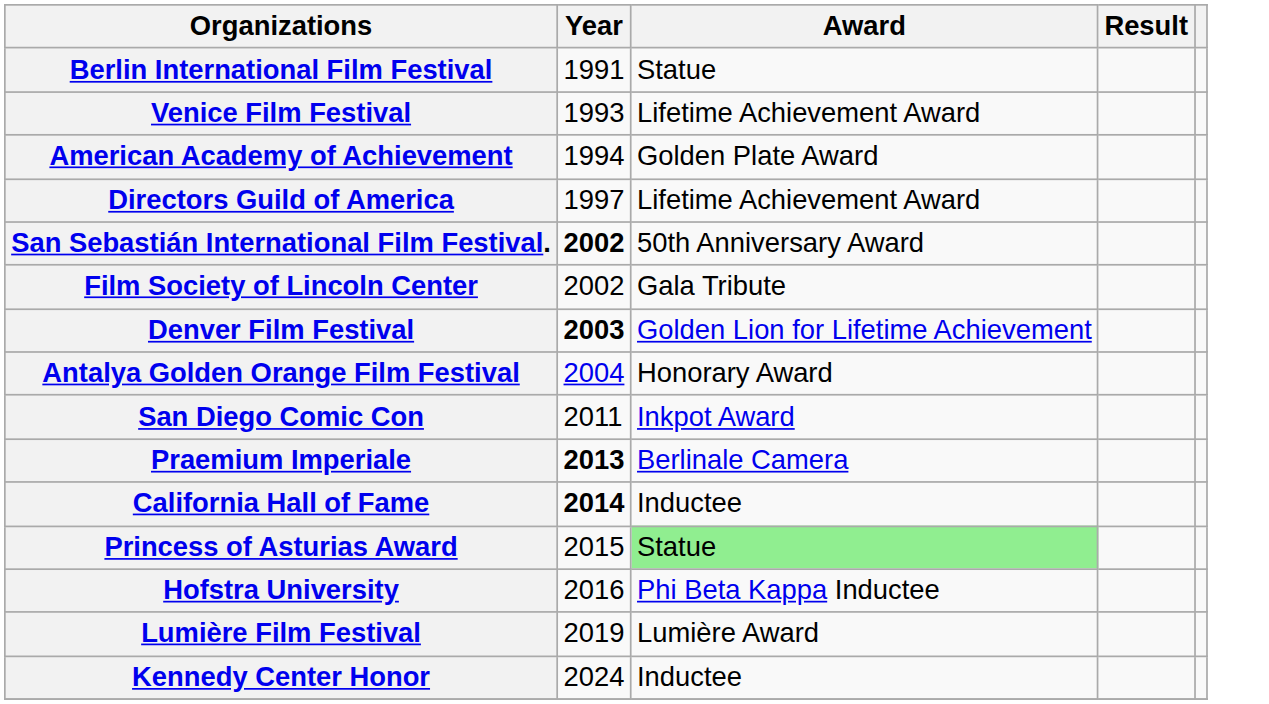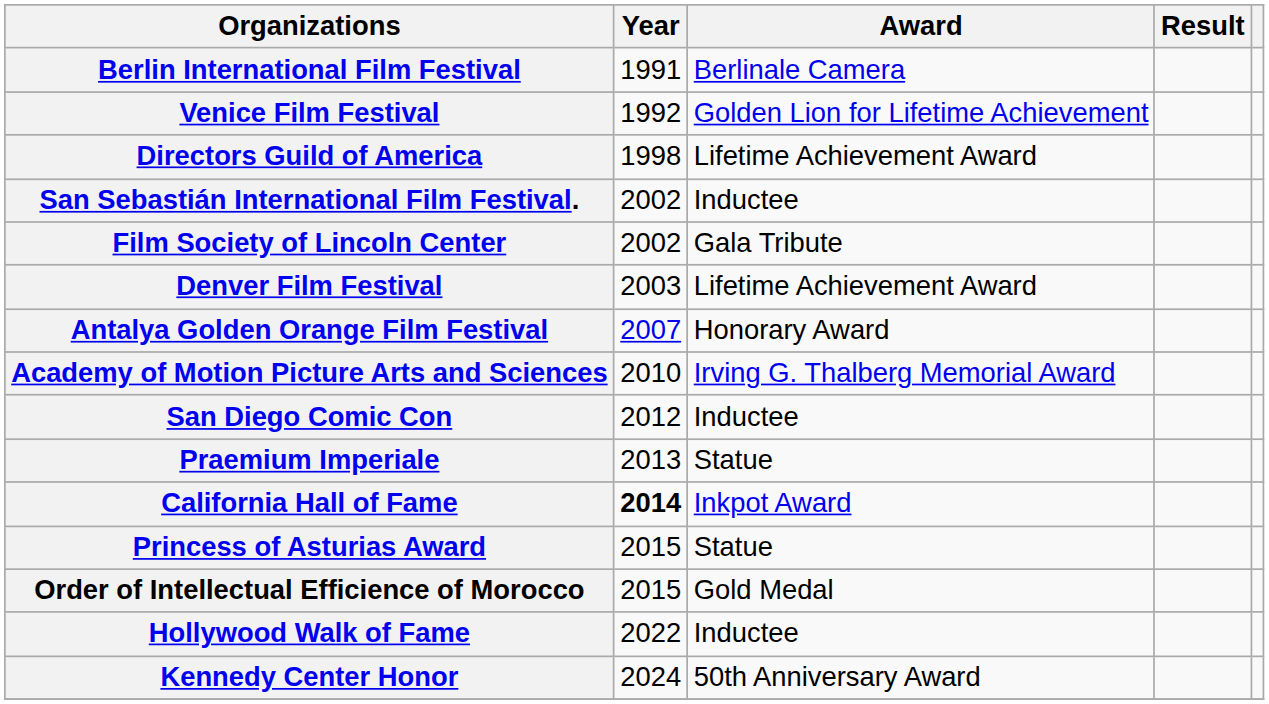 <table class= "wikitable plainrowheaders sortable">
 <tr>
 <th>Organizations</th>
 <th scope="col">Year</th>
 <th scope="col">Award</th>
 <th scope="col">Result</th>
 <th scope="col" class="unsortable"></th>
 </tr>
 <tr>
 <th scope="row" rowspan="1"><a href='#'>Berlin International Film Festival</a></th>
 <td>1991</td>
-<td>Statue</td>
+<td><a href='#'>Berlinale Camera</a></td>
 <td></td>
 <td></td>
 </tr>
 <tr>
 <th scope="row" rowspan="1"><a href='#'>Venice Film Festival</a></th>
-<td>1993</td>
-<td>Lifetime Achievement Award</td>
-<td></td>
-<td></td>
-</tr>
-<tr>
-<th scope="row" rowspan="1"><a href='#'>American Academy of Achievement</a></th>
-<td>1994</td>
-<td>Golden Plate Award</td>
+<td>1992</td>
+<td><a href='#'>Golden Lion for Lifetime Achievement</a></td>
 <td></td>
 <td></td>
 </tr>
 <tr>
 <th scope="row" rowspan="1"><a href='#'>Directors Guild of America</a></th>
-<td>1997</td>
+<td>1998</td>
 <td>Lifetime Achievement Award</td>
 <td></td>
 <td></td>
 </tr>
 <tr>
 <th scope="row" rowspan="1"><a href='#'>San Sebastián International Film Festival</a>.</th>
-<td><strong>2002</strong></td>
-<td>50th Anniversary Award</td>
+<td>2002</td>
+<td>Inductee</td>
 <td></td>
 <td></td>
 </tr>
 <tr>
 <th scope="row" rowspan="1"><a href='#'>Film Society of Lincoln Center</a></th>
 <td>2002</td>
 <td>Gala Tribute</td>
 <td></td>
 <td></td>
 </tr>
 <tr>
 <th scope="row" rowspan="1"><a href='#'>Denver Film Festival</a></th>
-<td><strong>2003</strong></td>
-<td><a href='#'>Golden Lion for Lifetime Achievement</a></td>
+<td>2003</td>
+<td>Lifetime Achievement Award</td>
 <td></td>
 <td></td>
 </tr>
 <tr>
 <th scope="row" rowspan="1"><a href='#'>Antalya Golden Orange Film Festival</a></th>
-<td><a href='#'>2004</a></td>
+<td><a href='#'>2007</a></td>
 <td>Honorary Award</td>
 <td></td>
 <td></td>
 </tr>
 <tr>
+<th scope="row" rowspan="1"><a href='#'>Academy of Motion Picture Arts and Sciences</a></th>
+<td>2010</td>
+<td><a href='#'>Irving G. Thalberg Memorial Award</a></td>
+<td></td>
+<td></td>
+</tr>
+<tr>
 <th scope="row" rowspan="1"><a href='#'>San Diego Comic Con</a></th>
-<td>2011</td>
-<td><a href='#'>Inkpot Award</a></td>
+<td>2012</td>
+<td>Inductee</td>
 <td></td>
 <td></td>
 </tr>
 <tr>
 <th scope="row" rowspan="1"><a href='#'>Praemium Imperiale</a></th>
-<td><strong>2013</strong></td>
-<td><a href='#'>Berlinale Camera</a></td>
+<td>2013</td>
+<td>Statue</td>
 <td></td>
 <td></td>
 </tr>
 <tr>
 <th scope="row" rowspan="1"><a href='#'>California Hall of Fame</a></th>
 <td><strong>2014</strong></td>
-<td>Inductee</td>
+<td><a href='#'>Inkpot Award</a></td>
 <td></td>
 <td></td>
 </tr>
 <tr>
 <th scope="row" rowspan="1"><a href='#'>Princess of Asturias Award</a></th>
 <td>2015</td>
-<td style="background: lightgreen;">Statue</td>
+<td>Statue</td>
 <td></td>
 <td></td>
 </tr>
 <tr>
-<th scope="row" rowspan="1"><a href='#'>Hofstra University</a></th>
-<td>2016</td>
-<td><a href='#'>Phi Beta Kappa</a> Inductee</td>
+<th scope="row" rowspan="1">Order of Intellectual Efficience of Morocco</th>
+<td>2015</td>
+<td>Gold Medal</td>
 <td></td>
 <td></td>
 </tr>
 <tr>
-<th scope="row" rowspan="1"><a href='#'>Lumière Film Festival</a></th>
-<td>2019</td>
-<td>Lumière Award</td>
+<th scope="row" rowspan="1"><a href='#'>Hollywood Walk of Fame</a></th>
+<td>2022</td>
+<td>Inductee</td>
 <td></td>
 <td></td>
 </tr>
 <tr>
 <th scope="row" rowspan="1"><a href='#'>Kennedy Center Honor</a></th>
 <td>2024</td>
-<td>Inductee</td>
+<td>50th Anniversary Award</td>
 <td></td>
 <td></td>
 </tr>
 <tr>
 </tr>
 </table>
